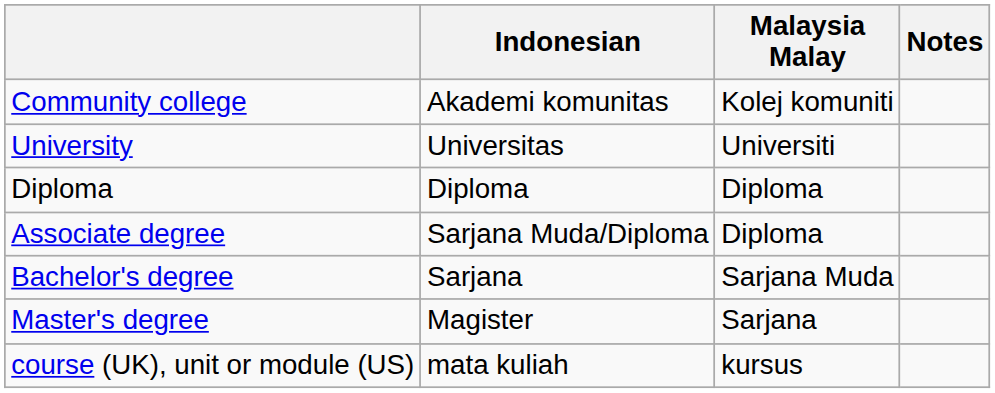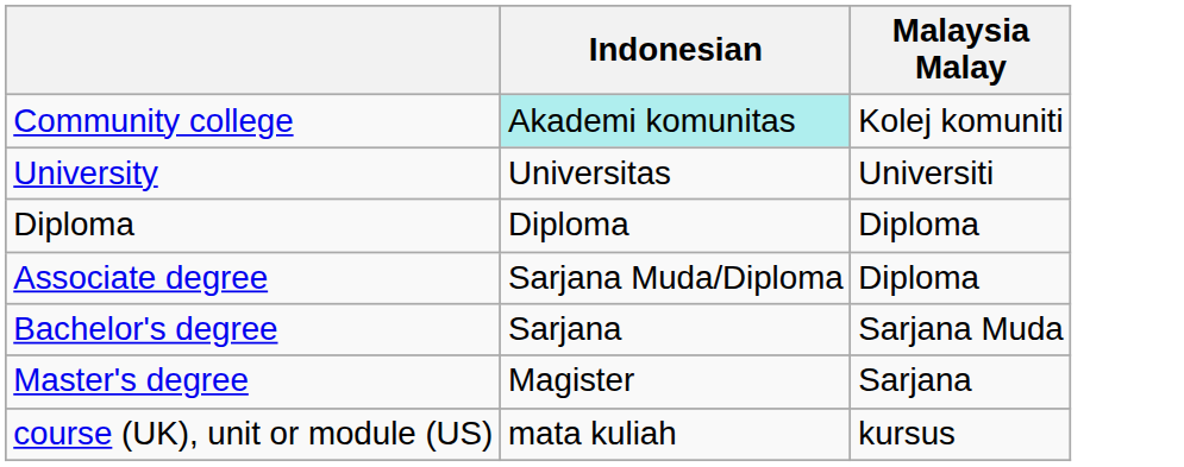 <table class="wikitable">
 <tr>
 <th></th>
 <th>Indonesian</th>
 <th>Malaysia<br>Malay</th>
-<th>Notes</th>
 </tr>
 <tr>
 <td><a href='#'>Community college</a></td>
-<td>Akademi komunitas</td>
+<td style="background: paleturquoise;">Akademi komunitas</td>
 <td>Kolej komuniti</td>
-<td></td>
 </tr>
 <tr>
 <td><a href='#'>University</a></td>
 <td>Universitas</td>
 <td>Universiti</td>
-<td></td>
 </tr>
 <tr>
 <td>Diploma</td>
 <td>Diploma</td>
 <td>Diploma</td>
-<td></td>
 </tr>
 <tr>
 <td><a href='#'>Associate degree</a></td>
 <td>Sarjana Muda/Diploma</td>
 <td>Diploma</td>
-<td></td>
 </tr>
 <tr>
 <td><a href='#'>Bachelor's degree</a></td>
 <td>Sarjana</td>
 <td>Sarjana Muda</td>
-<td></td>
 </tr>
 <tr>
 <td><a href='#'>Master's degree</a></td>
 <td>Magister</td>
 <td>Sarjana</td>
-<td></td>
 </tr>
 <tr>
 <td><a href='#'>course</a> (UK), unit or module (US)</td>
 <td>mata kuliah</td>
 <td>kursus</td>
-<td></td>
 </tr>
 </table>
